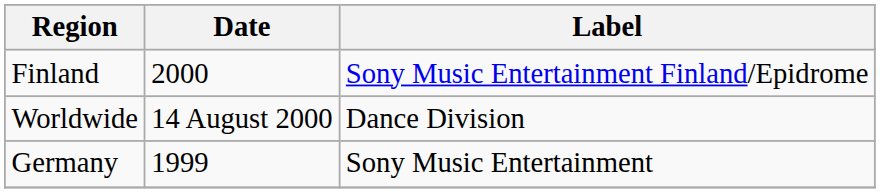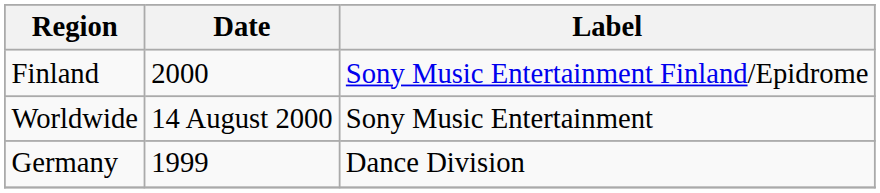 <table class=wikitable>
 <tr>
 <th>Region</th>
 <th>Date</th>
 <th>Label</th>
 </tr>
 <tr>
 <td>Finland</td>
 <td>2000</td>
 <td><a href='#'>Sony Music Entertainment Finland</a>/Epidrome</td>
 </tr>
 <tr>
 <td>Worldwide</td>
 <td>14 August 2000</td>
-<td>Dance Division</td>
+<td>Sony Music Entertainment</td>
 </tr>
 <tr>
 <td>Germany</td>
 <td>1999</td>
-<td>Sony Music Entertainment</td>
+<td>Dance Division</td>
 </tr>
 <tr>
 </tr>
 </table>
